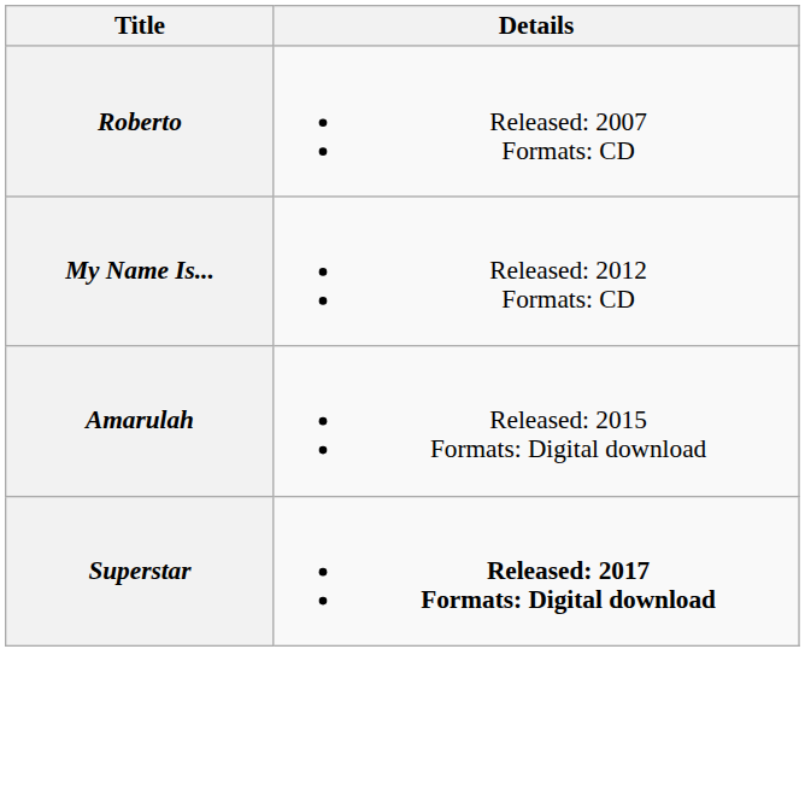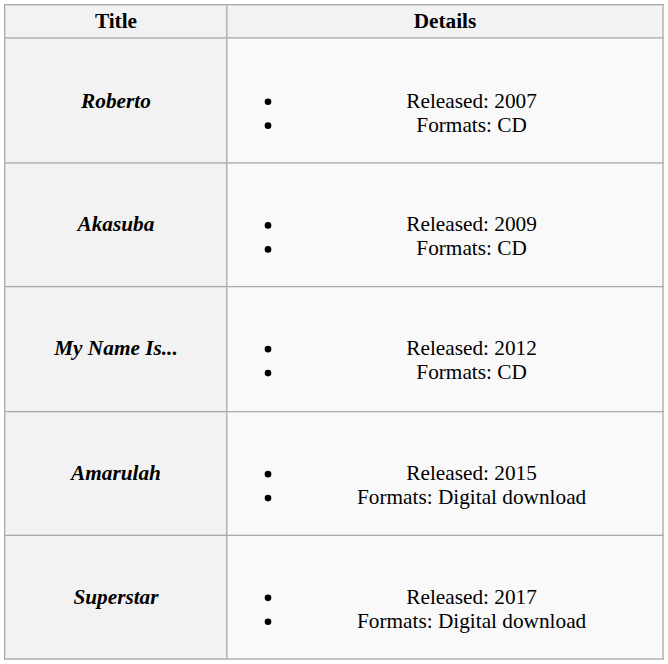 <table class="wikitable sortable plainrowheaders" style="text-align:center">
 <tr>
 <th scope="col" style="width:10em">Title</th>
 <th scope="col" style="width:20em">Details</th>
 </tr>
 <tr>
 <th scope="row"><em>Roberto</em></th>
 <td><br><ul><li>Released: 2007</li><li>Formats: CD</li></ul></td>
+</tr>
+<tr>
+<th scope="row"><em>Akasuba</em></th>
+<td><br><ul><li>Released: 2009</li><li>Formats: CD</li></ul></td>
 </tr>
 <tr>
 <th scope="row"><em>My Name Is...</em></th>
 <td><br><ul><li>Released: 2012</li><li>Formats: CD</li></ul></td>
 </tr>
 <tr>
 <th scope="row"><em>Amarulah</em></th>
 <td><br><ul><li>Released: 2015</li><li>Formats: Digital download</li></ul></td>
 </tr>
 <tr>
 <th scope="row"><em>Superstar</em></th>
-<td><strong><br><ul><li>Released: 2017</li><li>Formats: Digital download</li></ul></strong></td>
+<td><br><ul><li>Released: 2017</li><li>Formats: Digital download</li></ul></td>
 </tr>
 </table>
